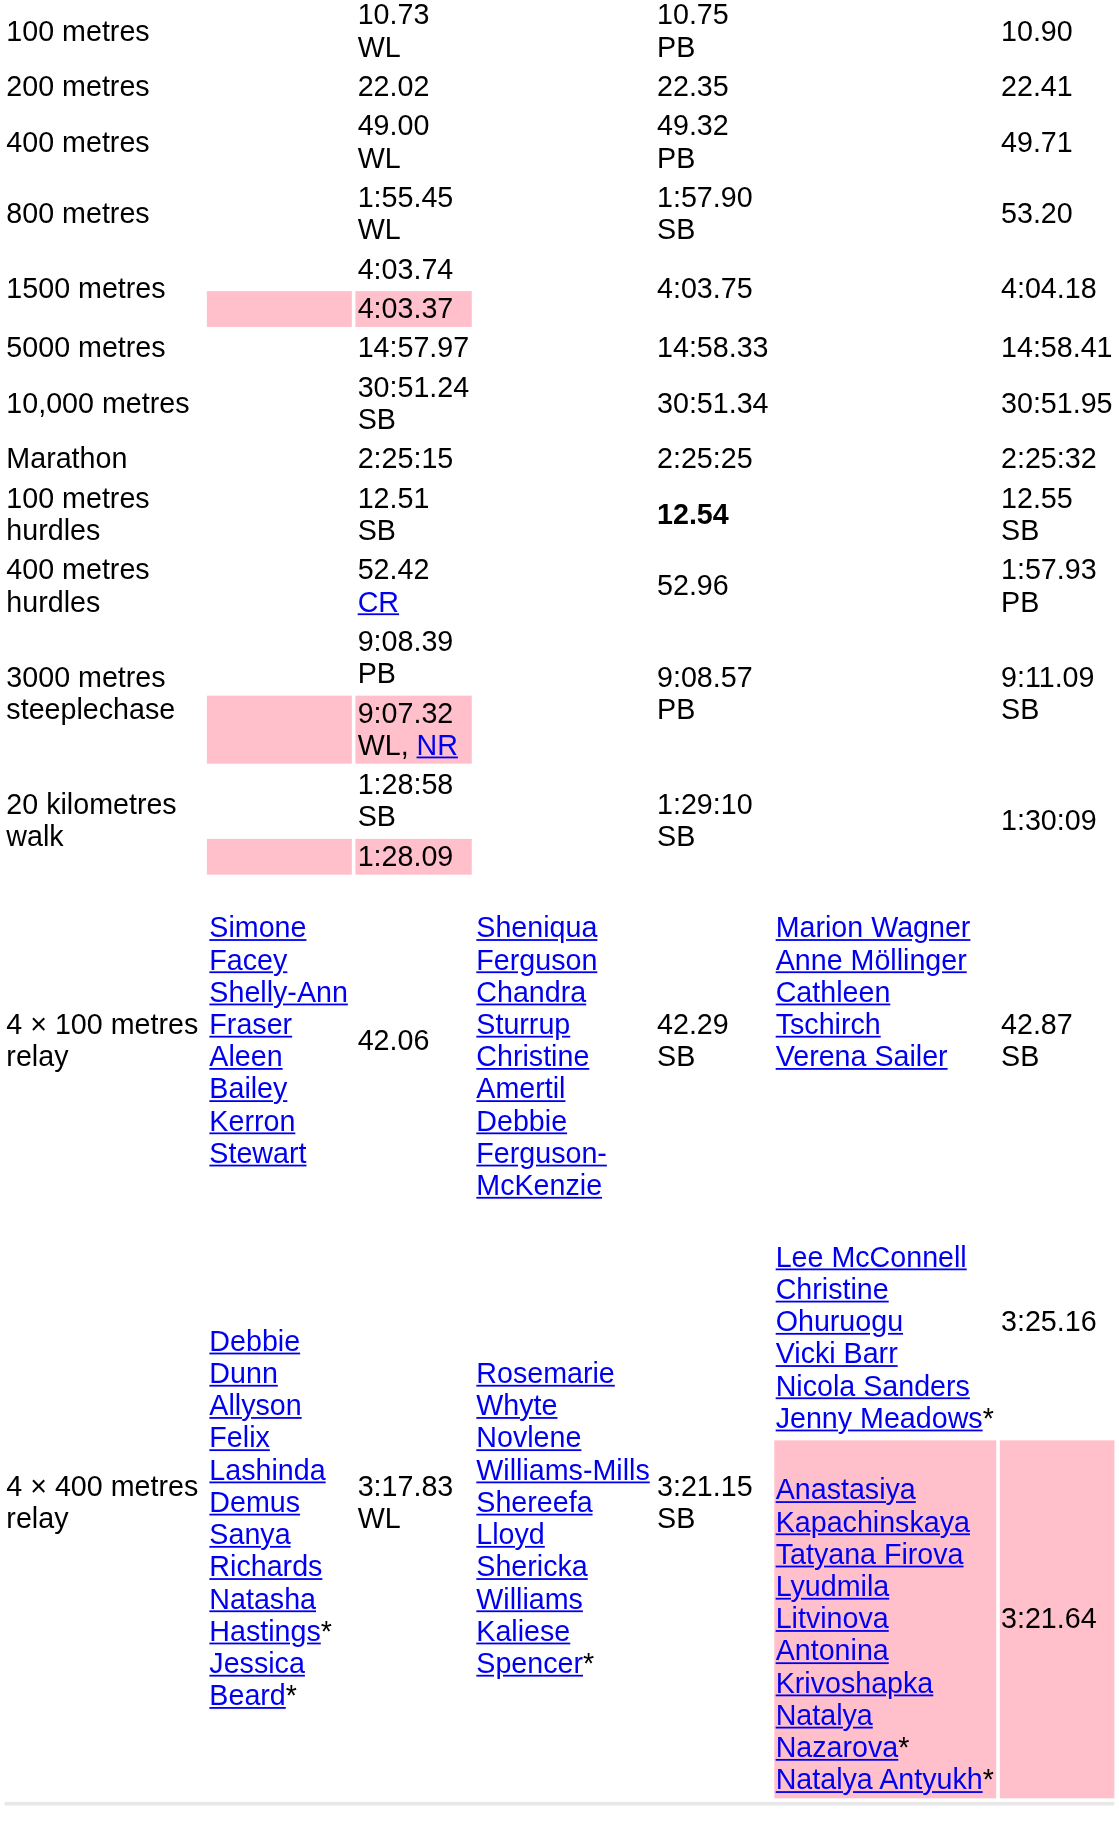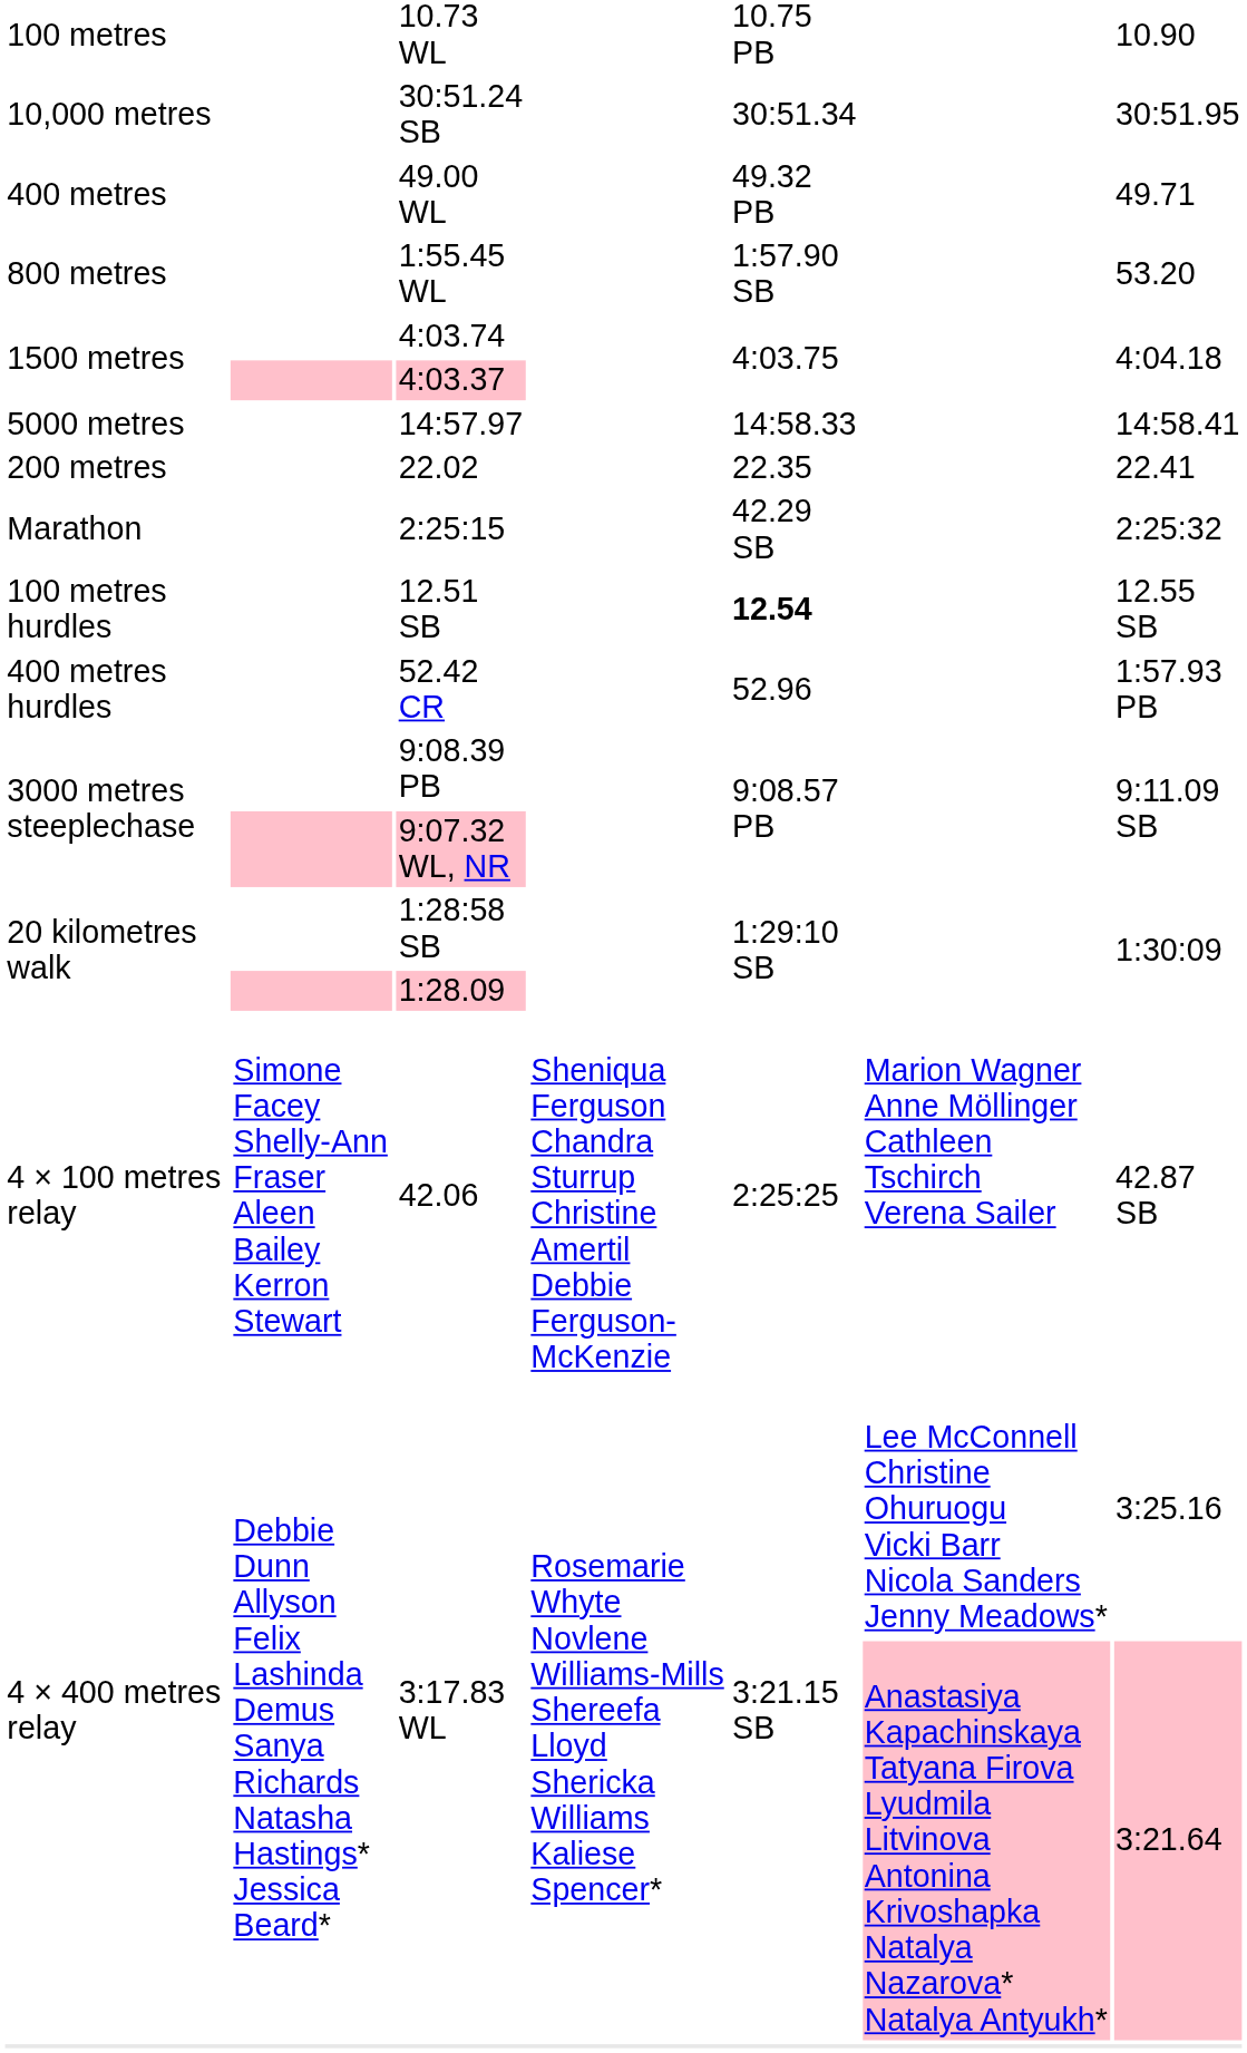 <table>
 <tr>
 <td>100 metres<br></td>
 <td></td>
 <td>10.73<br>WL</td>
 <td></td>
 <td>10.75<br>PB</td>
 <td></td>
 <td>10.90</td>
 </tr>
 <tr>
-<td>200 metres<br></td>
+<td>10,000 metres<br></td>
 <td></td>
-<td>22.02</td>
+<td>30:51.24<br>SB</td>
 <td></td>
-<td>22.35</td>
+<td>30:51.34</td>
 <td></td>
-<td>22.41</td>
+<td>30:51.95</td>
 </tr>
 <tr>
 <td>400 metres<br></td>
 <td></td>
 <td>49.00<br>WL</td>
 <td></td>
 <td>49.32<br>PB</td>
 <td></td>
 <td>49.71</td>
 </tr>
 <tr>
 <td>800 metres<br></td>
 <td></td>
 <td>1:55.45<br>WL</td>
 <td></td>
 <td>1:57.90<br>SB</td>
 <td></td>
 <td>53.20</td>
 </tr>
 <tr>
 <td rowspan=2>1500 metres<br></td>
 <td></td>
 <td>4:03.74</td>
 <td rowspan=2></td>
 <td rowspan=2>4:03.75</td>
 <td rowspan=2></td>
 <td rowspan=2>4:04.18</td>
 </tr>
 <tr bgcolor=pink>
 <td></td>
 <td>4:03.37</td>
 </tr>
 <tr>
 <td>5000 metres<br></td>
 <td></td>
 <td>14:57.97<br></td>
 <td></td>
 <td>14:58.33<br></td>
 <td></td>
 <td>14:58.41<br></td>
 </tr>
 <tr>
-<td>10,000 metres<br></td>
+<td>200 metres<br></td>
 <td></td>
-<td>30:51.24<br>SB</td>
+<td>22.02</td>
 <td></td>
-<td>30:51.34</td>
+<td>22.35</td>
 <td></td>
-<td>30:51.95</td>
+<td>22.41</td>
 </tr>
 <tr>
 <td>Marathon<br></td>
 <td></td>
 <td>2:25:15</td>
 <td></td>
-<td>2:25:25</td>
+<td>42.29<br>SB</td>
 <td></td>
 <td>2:25:32</td>
 </tr>
 <tr>
 <td>100 metres hurdles<br></td>
 <td></td>
 <td>12.51 <br>SB</td>
 <td></td>
 <td><strong>12.54</strong></td>
 <td></td>
 <td>12.55 <br>SB</td>
 </tr>
 <tr>
 <td>400 metres hurdles<br></td>
 <td></td>
 <td>52.42 <br><a href='#'>CR</a></td>
 <td></td>
 <td>52.96</td>
 <td></td>
 <td>1:57.93<br>PB</td>
 </tr>
 <tr>
 <td rowspan=2>3000 metres steeplechase<br></td>
 <td></td>
 <td>9:08.39<br>PB</td>
 <td rowspan=2></td>
 <td rowspan=2>9:08.57<br>PB</td>
 <td rowspan=2></td>
 <td rowspan=2>9:11.09<br>SB</td>
 </tr>
 <tr bgcolor=pink>
 <td></td>
 <td>9:07.32<br>WL, <a href='#'>NR</a></td>
 </tr>
 <tr>
 <td rowspan=2>20 kilometres walk<br></td>
 <td></td>
 <td>1:28:58 <br>SB</td>
 <td rowspan=2></td>
 <td rowspan=2>1:29:10 <br>SB</td>
 <td rowspan=2></td>
 <td rowspan=2>1:30:09</td>
 </tr>
 <tr bgcolor=pink>
 <td></td>
 <td>1:28.09</td>
 </tr>
 <tr>
 <td>4 × 100 metres relay<br></td>
 <td valign=top><br><a href='#'>Simone Facey</a><br><a href='#'>Shelly-Ann Fraser</a><br><a href='#'>Aleen Bailey</a><br><a href='#'>Kerron Stewart</a></td>
 <td>42.06<br></td>
 <td valign=top><br><a href='#'>Sheniqua Ferguson</a><br><a href='#'>Chandra Sturrup</a><br><a href='#'>Christine Amertil</a><br><a href='#'>Debbie Ferguson-McKenzie</a></td>
-<td>42.29<br>SB</td>
+<td>2:25:25</td>
 <td valign=top><br><a href='#'>Marion Wagner</a><br><a href='#'>Anne Möllinger</a><br><a href='#'>Cathleen Tschirch</a><br><a href='#'>Verena Sailer</a></td>
 <td>42.87<br>SB</td>
 </tr>
 <tr>
 <td rowspan=2>4 × 400 metres relay<br></td>
 <td rowspan=2><br><a href='#'>Debbie Dunn</a><br><a href='#'>Allyson Felix</a><br><a href='#'>Lashinda Demus</a><br><a href='#'>Sanya Richards</a><br><a href='#'>Natasha Hastings</a>*<br><a href='#'>Jessica Beard</a>*</td>
 <td rowspan=2>3:17.83<br>WL</td>
 <td rowspan=2><br><a href='#'>Rosemarie Whyte</a><br><a href='#'>Novlene Williams-Mills</a><br><a href='#'>Shereefa Lloyd</a><br><a href='#'>Shericka Williams</a><br><a href='#'>Kaliese Spencer</a>*</td>
 <td rowspan=2>3:21.15<br>SB</td>
 <td><br><a href='#'>Lee McConnell</a><br><a href='#'>Christine Ohuruogu</a><br><a href='#'>Vicki Barr</a><br><a href='#'>Nicola Sanders</a><br><a href='#'>Jenny Meadows</a>*</td>
 <td>3:25.16</td>
 </tr>
 <tr bgcolor=pink>
 <td><br><a href='#'>Anastasiya Kapachinskaya</a><br><a href='#'>Tatyana Firova</a><br><a href='#'>Lyudmila Litvinova</a><br><a href='#'>Antonina Krivoshapka</a><br><a href='#'>Natalya Nazarova</a>*<br><a href='#'>Natalya Antyukh</a>*</td>
 <td>3:21.64</td>
 </tr>
 <tr bgcolor= e8e8e8>
 <td colspan=7></td>
 </tr>
 </table>
